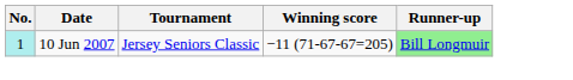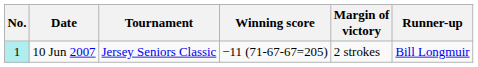 <table class="wikitable" style="font-size:95%;">
 <tr>
 <th>No.</th>
 <th>Date</th>
 <th>Tournament</th>
 <th>Winning score</th>
+<th>Margin of<br>victory</th>
 <th>Runner-up</th>
 </tr>
 <tr>
 <td align=center style="background: paleturquoise;">1</td>
 <td align=right>10 Jun <a href='#'>2007</a></td>
 <td><a href='#'>Jersey Seniors Classic</a></td>
 <td>−11 (71-67-67=205)</td>
-<td style="background: lightgreen;"> <a href='#'>Bill Longmuir</a></td>
+<td>2 strokes</td>
+<td> <a href='#'>Bill Longmuir</a></td>
 </tr>
 </table>
